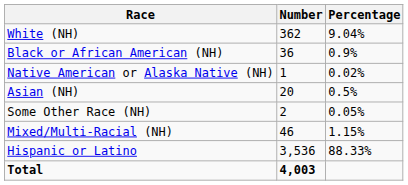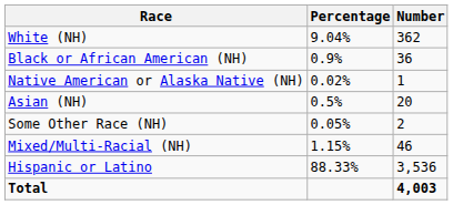 <table class="wikitable">
 <tr>
 <th>Race</th>
+<th>Percentage</th>
 <th>Number</th>
-<th>Percentage</th>
 </tr>
 <tr>
 <td><a href='#'>White</a> (NH)</td>
+<td>9.04%</td>
 <td>362</td>
-<td>9.04%</td>
 </tr>
 <tr>
 <td><a href='#'>Black or African American</a> (NH)</td>
+<td>0.9%</td>
 <td>36</td>
-<td>0.9%</td>
 </tr>
 <tr>
 <td><a href='#'>Native American</a> or <a href='#'>Alaska Native</a> (NH)</td>
+<td>0.02%</td>
 <td>1</td>
-<td>0.02%</td>
 </tr>
 <tr>
 <td><a href='#'>Asian</a> (NH)</td>
+<td>0.5%</td>
 <td>20</td>
-<td>0.5%</td>
 </tr>
 <tr>
 <td>Some Other Race (NH)</td>
+<td>0.05%</td>
 <td>2</td>
-<td>0.05%</td>
 </tr>
 <tr>
 <td><a href='#'>Mixed/Multi-Racial</a> (NH)</td>
+<td>1.15%</td>
 <td>46</td>
-<td>1.15%</td>
 </tr>
 <tr>
 <td><a href='#'>Hispanic or Latino</a></td>
+<td>88.33%</td>
 <td>3,536</td>
-<td>88.33%</td>
 </tr>
 <tr>
 <td><strong>Total</strong></td>
+<td></td>
 <td><strong>4,003</strong></td>
-<td></td>
 </tr>
 </table>
